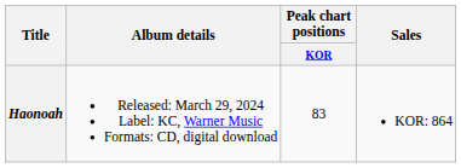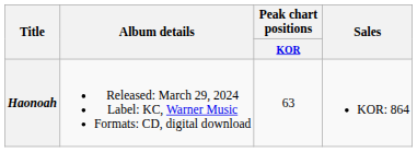 <table class="wikitable plainrowheaders" style="text-align:center;">
 <tr>
 <th rowspan="2" scope="col">Title</th>
 <th rowspan="2" scope="col">Album details</th>
 <th colspan="1" scope="col" style="width:5em;">Peak chart positions</th>
 <th rowspan="2" scope="col">Sales</th>
 </tr>
 <tr>
 <th><small><a href='#'>KOR</a></small><br></th>
 </tr>
 <tr>
 <th scope="row"><em>Haonoah</em></th>
 <td><br><ul><li>Released: March 29, 2024</li><li>Label: KC, <a href='#'>Warner Music</a></li><li>Formats: CD, digital download</li></ul></td>
-<td>83</td>
+<td>63</td>
 <td><br><ul><li>KOR: 864</li></ul></td>
 </tr>
 </table>
